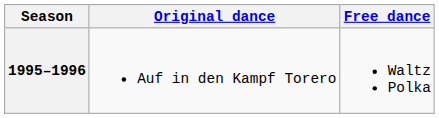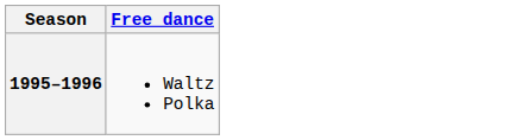 <table class=wikitable style=text-align:center>
 <tr>
 <th>Season</th>
-<th><a href='#'>Original dance</a></th>
 <th><a href='#'>Free dance</a></th>
 </tr>
 <tr>
 <th>1995–1996 <br> </th>
-<td><br><ul><li>Auf in den Kampf Torero <br></li></ul></td>
 <td><br><ul><li>Waltz <br></li><li>Polka <br></li></ul></td>
 </tr>
 </table>
